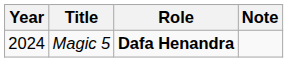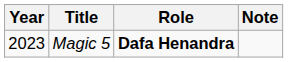 <table class="wikitable">
 <tr>
 <th>Year</th>
 <th>Title</th>
 <th>Role</th>
 <th>Note</th>
 </tr>
 <tr>
-<td>2024</td>
+<td>2023</td>
 <td><em>Magic 5</em></td>
 <td><strong>Dafa Henandra</strong></td>
 <td></td>
 </tr>
 </table>
